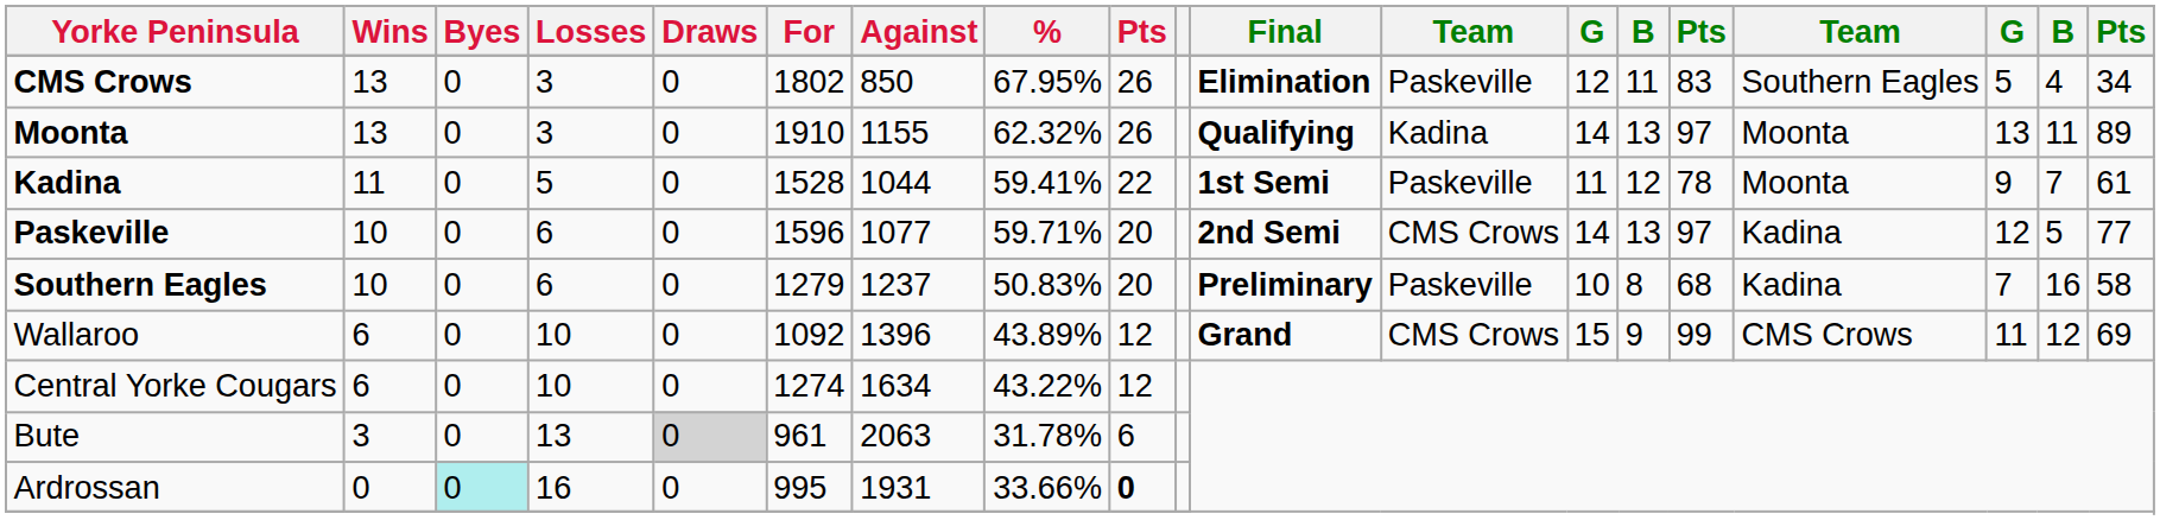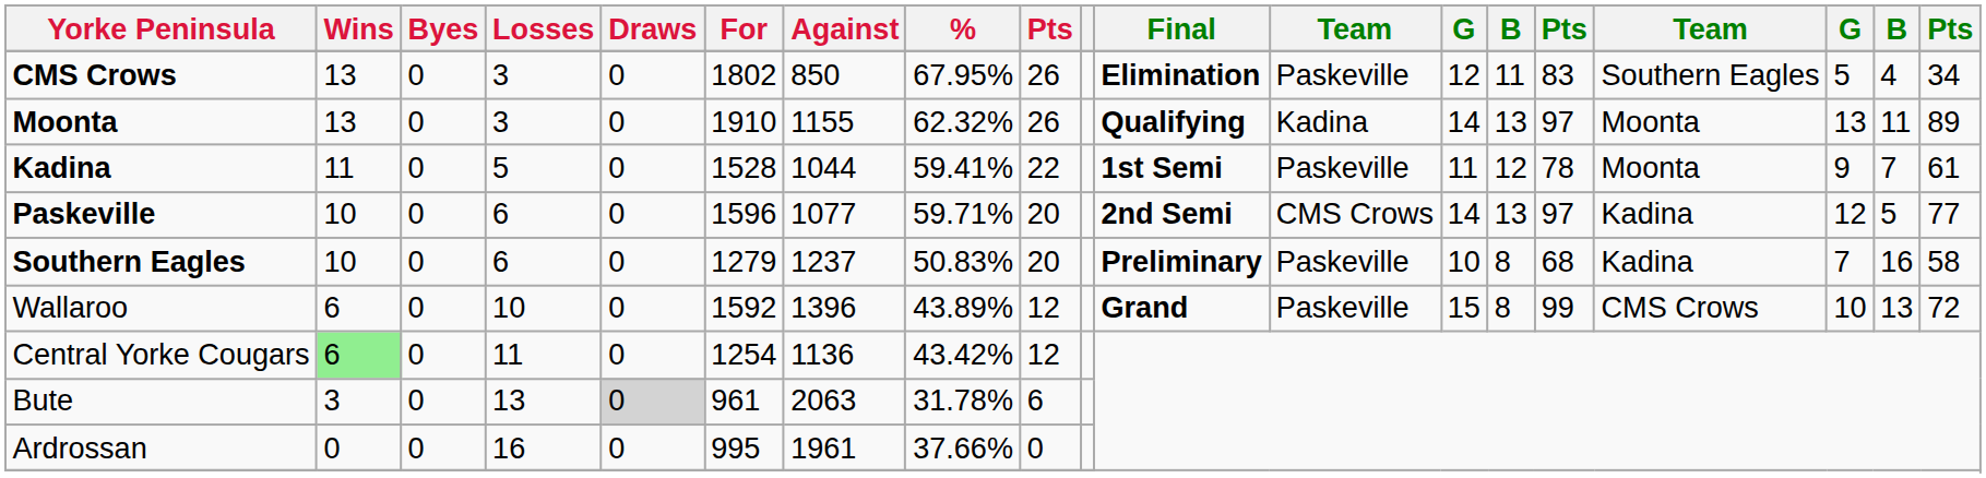 <table style="font-size: 85%; text-align: left;" class="wikitable">
 <tr>
 <th style="color:crimson">Yorke Peninsula</th>
 <th style="color:crimson">Wins</th>
 <th style="color:crimson">Byes</th>
 <th style="color:crimson">Losses</th>
 <th style="color:crimson">Draws</th>
 <th style="color:crimson">For</th>
 <th style="color:crimson">Against</th>
 <th style="color:crimson">%</th>
 <th style="color:crimson">Pts</th>
 <th></th>
 <th style="color:green">Final</th>
 <th style="color:green">Team</th>
 <th style="color:green">G</th>
 <th style="color:green">B</th>
 <th style="color:green">Pts</th>
 <th style="color:green">Team</th>
 <th style="color:green">G</th>
 <th style="color:green">B</th>
 <th style="color:green">Pts</th>
 </tr>
 <tr>
 </tr>
 <tr>
 </tr>
 <tr>
 <td><strong>	CMS Crows	</strong></td>
 <td>13</td>
 <td>0</td>
 <td>3</td>
 <td>0</td>
 <td>1802</td>
 <td>850</td>
 <td>67.95%</td>
 <td>26</td>
 <td></td>
 <td><strong>Elimination</strong></td>
 <td>Paskeville</td>
 <td>12</td>
 <td>11</td>
 <td>83</td>
 <td>Southern Eagles</td>
 <td>5</td>
 <td>4</td>
 <td>34</td>
 </tr>
 <tr>
 <td><strong>	Moonta	</strong></td>
 <td>13</td>
 <td>0</td>
 <td>3</td>
 <td>0</td>
 <td>1910</td>
 <td>1155</td>
 <td>62.32%</td>
 <td>26</td>
 <td></td>
 <td><strong>Qualifying</strong></td>
 <td>Kadina</td>
 <td>14</td>
 <td>13</td>
 <td>97</td>
 <td>Moonta</td>
 <td>13</td>
 <td>11</td>
 <td>89</td>
 </tr>
 <tr>
 <td><strong>	Kadina	</strong></td>
 <td>11</td>
 <td>0</td>
 <td>5</td>
 <td>0</td>
 <td>1528</td>
 <td>1044</td>
 <td>59.41%</td>
 <td>22</td>
 <td></td>
 <td><strong>1st Semi</strong></td>
 <td>Paskeville</td>
 <td>11</td>
 <td>12</td>
 <td>78</td>
 <td>Moonta</td>
 <td>9</td>
 <td>7</td>
 <td>61</td>
 </tr>
 <tr>
 <td><strong>	Paskeville	</strong></td>
 <td>10</td>
 <td>0</td>
 <td>6</td>
 <td>0</td>
 <td>1596</td>
 <td>1077</td>
 <td>59.71%</td>
 <td>20</td>
 <td></td>
 <td><strong>2nd Semi</strong></td>
 <td>CMS Crows</td>
 <td>14</td>
 <td>13</td>
 <td>97</td>
 <td>Kadina</td>
 <td>12</td>
 <td>5</td>
 <td>77</td>
 </tr>
 <tr>
 <td><strong>	Southern Eagles	</strong></td>
 <td>10</td>
 <td>0</td>
 <td>6</td>
 <td>0</td>
 <td>1279</td>
 <td>1237</td>
 <td>50.83%</td>
 <td>20</td>
 <td></td>
 <td><strong>Preliminary</strong></td>
 <td>Paskeville</td>
 <td>10</td>
 <td>8</td>
 <td>68</td>
 <td>Kadina</td>
 <td>7</td>
 <td>16</td>
 <td>58</td>
 </tr>
 <tr>
 <td>Wallaroo</td>
 <td>6</td>
 <td>0</td>
 <td>10</td>
 <td>0</td>
-<td>1092</td>
+<td>1592</td>
 <td>1396</td>
 <td>43.89%</td>
 <td>12</td>
 <td></td>
 <td><strong>Grand</strong></td>
-<td>CMS Crows</td>
+<td>Paskeville</td>
 <td>15</td>
-<td>9</td>
+<td>8</td>
 <td>99</td>
 <td>CMS Crows</td>
-<td>11</td>
-<td>12</td>
-<td>69</td>
+<td>10</td>
+<td>13</td>
+<td>72</td>
 </tr>
 <tr>
 <td>Central Yorke Cougars</td>
-<td>6</td>
+<td style="background: lightgreen;">6</td>
 <td>0</td>
-<td>10</td>
+<td>11</td>
 <td>0</td>
-<td>1274</td>
-<td>1634</td>
-<td>43.22%</td>
+<td>1254</td>
+<td>1136</td>
+<td>43.42%</td>
 <td>12</td>
 <td></td>
 </tr>
 <tr>
 <td>Bute</td>
 <td>3</td>
 <td>0</td>
 <td>13</td>
 <td style="background: lightgrey;">0</td>
 <td>961</td>
 <td>2063</td>
 <td>31.78%</td>
 <td>6</td>
 <td></td>
 </tr>
 <tr>
 <td>Ardrossan</td>
 <td>0</td>
-<td style="background: paleturquoise;">0</td>
+<td>0</td>
 <td>16</td>
 <td>0</td>
 <td>995</td>
-<td>1931</td>
-<td>33.66%</td>
-<td><strong>0</strong></td>
+<td>1961</td>
+<td>37.66%</td>
+<td>0</td>
 <td></td>
 </tr>
 <tr>
 </tr>
 </table>
